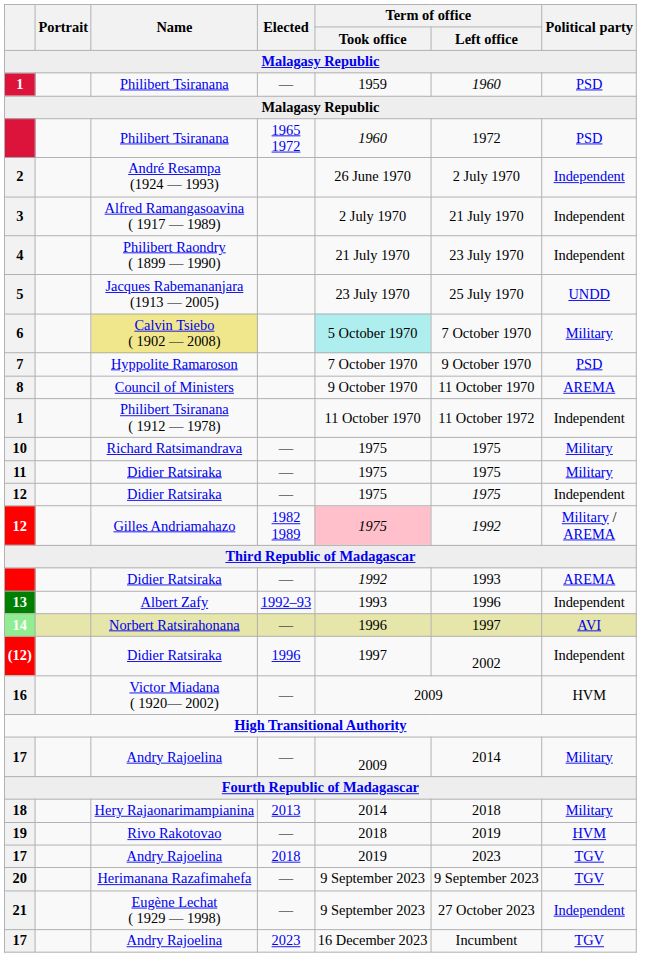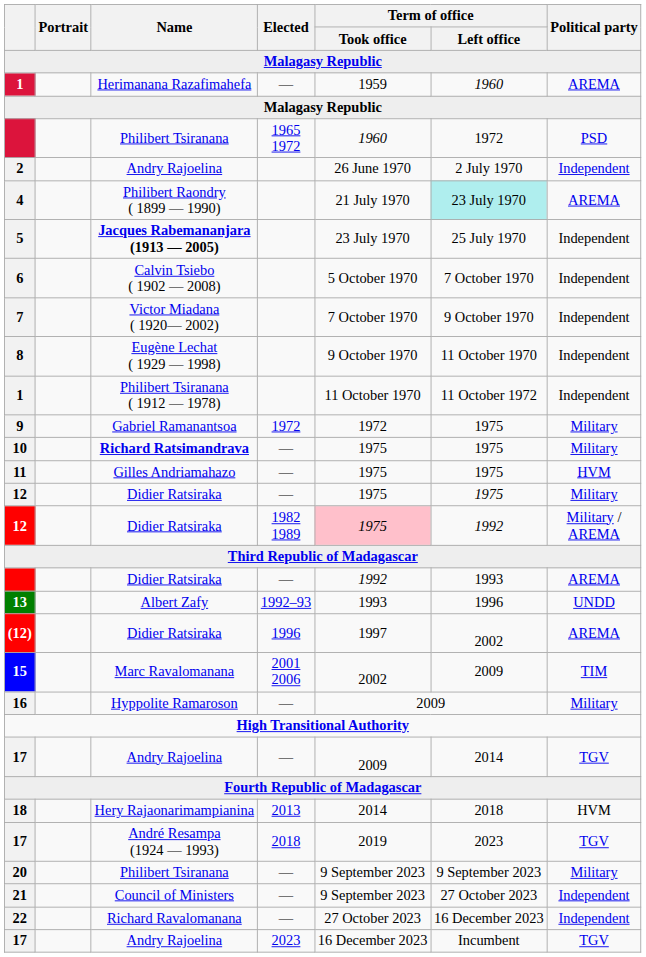 <table class="wikitable" style="text-align:center">
 <tr>
 <th rowspan="2"></th>
 <th rowspan="2">Portrait</th>
 <th rowspan="2">Name<br></th>
 <th rowspan="2">Elected</th>
 <th colspan="2">Term of office</th>
 <th rowspan="2">Political party</th>
 </tr>
 <tr>
 <th>Took office</th>
 <th>Left office</th>
 </tr>
 <tr bgcolor="#EEEEEE">
 <td colspan="7"><strong><a href='#'>Malagasy Republic</a> </strong></td>
 </tr>
 <tr>
 <th style="background:Crimson; color:white;">1</th>
 <td></td>
-<td><a href='#'>Philibert Tsiranana</a><br></td>
+<td><a href='#'>Herimanana Razafimahefa</a><br></td>
 <td>—</td>
 <td> 1959</td>
 <td><em> 1960</em></td>
-<td><a href='#'>PSD</a></td>
+<td><a href='#'>AREMA</a></td>
 </tr>
 <tr bgcolor="#EEEEEE">
 <td colspan="7"><strong>Malagasy Republic </strong></td>
 </tr>
 <tr>
 <th style="background:Crimson; color:white;"></th>
 <td></td>
 <td><a href='#'>Philibert Tsiranana</a><br></td>
 <td><a href='#'>1965</a><br><a href='#'>1972</a></td>
 <td><em> 1960</em></td>
 <td> 1972<br></td>
 <td><a href='#'>PSD</a></td>
 </tr>
 <tr>
 <th>2</th>
 <td></td>
-<td><a href='#'>André Resampa</a><br>(1924 — 1993)</td>
+<td><a href='#'>Andry Rajoelina</a><br></td>
 <td></td>
 <td>26 June 1970</td>
 <td>2 July 1970</td>
 <td><a href='#'>Independent</a></td>
-</tr>
-<tr>
-<th>3</th>
-<td></td>
-<td><a href='#'>Alfred Ramangasoavina</a><br>( 1917 — 1989)</td>
-<td></td>
-<td>2 July 1970</td>
-<td>21 July 1970</td>
-<td>Independent</td>
 </tr>
 <tr>
 <th>4</th>
 <td></td>
 <td><a href='#'>Philibert Raondry</a><br>( 1899 — 1990)</td>
 <td></td>
 <td>21 July 1970</td>
-<td>23 July 1970</td>
-<td>Independent</td>
+<td style="background: paleturquoise;">23 July 1970</td>
+<td><a href='#'>AREMA</a></td>
 </tr>
 <tr>
 <th>5</th>
 <td></td>
-<td><a href='#'>Jacques Rabemananjara</a><br>(1913 — 2005)</td>
+<td><strong><a href='#'>Jacques Rabemananjara</a><br>(1913 — 2005)</strong></td>
 <td></td>
 <td>23 July 1970</td>
 <td>25 July 1970</td>
-<td><a href='#'>UNDD</a></td>
+<td>Independent</td>
 </tr>
 <tr>
 <th>6</th>
 <td></td>
-<td style="background: khaki;"><a href='#'>Calvin Tsiebo</a><br>( 1902 — 2008)</td>
+<td><a href='#'>Calvin Tsiebo</a><br>( 1902 — 2008)</td>
 <td></td>
-<td style="background: paleturquoise;">5 October 1970</td>
+<td>5 October 1970</td>
 <td>7 October 1970</td>
-<td><a href='#'>Military</a></td>
+<td>Independent</td>
 </tr>
 <tr>
 <th>7</th>
 <td></td>
-<td><a href='#'>Hyppolite Ramaroson</a><br></td>
+<td><a href='#'>Victor Miadana</a><br>( 1920— 2002)</td>
 <td></td>
 <td>7 October 1970</td>
 <td>9 October 1970</td>
-<td><a href='#'>PSD</a></td>
+<td>Independent</td>
 </tr>
 <tr>
 <th>8</th>
 <td></td>
-<td><a href='#'>Council of Ministers</a> <br> </td>
+<td><a href='#'>Eugène Lechat</a><br>( 1929 — 1998)</td>
 <td></td>
 <td>9 October 1970</td>
 <td>11 October 1970</td>
-<td><a href='#'>AREMA</a></td>
+<td>Independent</td>
 </tr>
 <tr>
 <th>1</th>
 <td></td>
 <td><a href='#'>Philibert Tsiranana</a><br>( 1912 — 1978)</td>
 <td></td>
 <td>11 October 1970</td>
 <td>11 October 1972</td>
 <td>Independent</td>
 </tr>
 <tr>
+<th>9</th>
+<td></td>
+<td><a href='#'>Gabriel Ramanantsoa</a><br></td>
+<td><a href='#'>1972</a><br></td>
+<td> 1972</td>
+<td> 1975<br></td>
+<td><a href='#'>Military</a></td>
+</tr>
+<tr>
 <th>10</th>
 <td></td>
-<td><a href='#'>Richard Ratsimandrava</a><br></td>
+<td><strong><a href='#'>Richard Ratsimandrava</a><br></strong></td>
 <td>—</td>
 <td> 1975</td>
 <td> 1975<br></td>
 <td><a href='#'>Military</a></td>
 </tr>
 <tr>
 <th>11</th>
 <td></td>
-<td><a href='#'>Didier Ratsiraka</a><br></td>
+<td><a href='#'>Gilles Andriamahazo</a><br></td>
 <td>—</td>
 <td> 1975</td>
 <td> 1975</td>
-<td><a href='#'>Military</a></td>
+<td><a href='#'>HVM</a></td>
 </tr>
 <tr>
 <th>12</th>
 <td></td>
 <td><a href='#'>Didier Ratsiraka</a><br></td>
 <td>—</td>
 <td> 1975</td>
 <td><em> 1975</em></td>
-<td>Independent</td>
+<td><a href='#'>Military</a></td>
 </tr>
 <tr>
 <th style="background:Red; color:white;">12</th>
 <td></td>
-<td><a href='#'>Gilles Andriamahazo</a><br></td>
+<td><a href='#'>Didier Ratsiraka</a><br></td>
 <td><a href='#'>1982</a><br><a href='#'>1989</a></td>
 <td style="background: pink;"><em> 1975</em></td>
 <td><em> 1992</em></td>
 <td><a href='#'>Military</a> /<br><a href='#'>AREMA</a></td>
 </tr>
 <tr bgcolor="#EEEEEE">
 <td colspan="7"><strong><a href='#'>Third Republic of Madagascar</a></strong></td>
 </tr>
 <tr>
 <th style="background:Red; color:white;"></th>
 <td></td>
 <td><a href='#'>Didier Ratsiraka</a><br></td>
 <td>—</td>
 <td><em> 1992</em></td>
 <td> 1993</td>
 <td><a href='#'>AREMA</a></td>
 </tr>
 <tr>
 <th style="background:Green; color:white;">13</th>
 <td></td>
 <td><a href='#'>Albert Zafy</a><br></td>
 <td><a href='#'>1992–93</a></td>
 <td> 1993</td>
 <td> 1996<br></td>
-<td>Independent</td>
-</tr>
-<tr style="background:#e6e6aa;">
-<th style="background:LightGreen; color:white;">14</th>
-<td></td>
-<td><a href='#'>Norbert Ratsirahonana</a><br></td>
-<td>—</td>
-<td> 1996</td>
-<td> 1997</td>
-<td><a href='#'>AVI</a></td>
+<td><a href='#'>UNDD</a></td>
 </tr>
 <tr>
 <th style="background:Red; color:white;">(12)</th>
 <td></td>
 <td><a href='#'>Didier Ratsiraka</a><br></td>
 <td><a href='#'>1996</a></td>
 <td> 1997</td>
 <td><br> 2002</td>
-<td>Independent</td>
+<td><a href='#'>AREMA</a></td>
+</tr>
+<tr>
+<th style="background:Blue; color:white;">15</th>
+<td></td>
+<td><a href='#'>Marc Ravalomanana</a><br></td>
+<td><a href='#'>2001</a><br><a href='#'>2006</a></td>
+<td><br> 2002</td>
+<td> 2009<br></td>
+<td><a href='#'>TIM</a></td>
 </tr>
 <tr>
 <th>16</th>
 <td></td>
-<td><a href='#'>Victor Miadana</a><br>( 1920— 2002)</td>
+<td><a href='#'>Hyppolite Ramaroson</a><br></td>
 <td>—</td>
 <td colspan="2"> 2009</td>
-<td>HVM</td>
+<td><a href='#'>Military</a></td>
 </tr>
 <tr>
 <td colspan="7"><strong><a href='#'>High Transitional Authority</a></strong></td>
 </tr>
 <tr>
 <th>17</th>
 <td></td>
 <td><a href='#'>Andry Rajoelina</a><br></td>
 <td>—</td>
 <td><br> 2009</td>
 <td> 2014</td>
-<td><a href='#'>Military</a></td>
+<td><a href='#'>TGV</a></td>
 </tr>
 <tr bgcolor="#EEEEEE">
 <td colspan="7"><strong><a href='#'>Fourth Republic of Madagascar</a></strong></td>
 </tr>
 <tr>
 <th>18</th>
 <td></td>
 <td><a href='#'>Hery Rajaonarimampianina</a><br></td>
 <td><a href='#'>2013</a></td>
 <td> 2014</td>
 <td> 2018</td>
-<td><a href='#'>Military</a></td>
-</tr>
-<tr>
-<th>19</th>
-<td></td>
-<td><a href='#'>Rivo Rakotovao</a><br></td>
-<td>—</td>
-<td> 2018</td>
-<td> 2019</td>
-<td><a href='#'>HVM</a></td>
+<td>HVM</td>
 </tr>
 <tr>
 <th>17</th>
 <td></td>
-<td><a href='#'>Andry Rajoelina</a><br></td>
+<td><a href='#'>André Resampa</a><br>(1924 — 1993)</td>
 <td><a href='#'>2018</a></td>
 <td> 2019</td>
 <td> 2023</td>
 <td><a href='#'>TGV</a></td>
 </tr>
 <tr>
 <th>20</th>
 <td></td>
-<td><a href='#'>Herimanana Razafimahefa</a><br></td>
+<td><a href='#'>Philibert Tsiranana</a><br></td>
 <td>—</td>
 <td>9 September 2023</td>
 <td>9 September 2023</td>
-<td><a href='#'>TGV</a></td>
+<td><a href='#'>Military</a></td>
 </tr>
 <tr>
 <th>21</th>
 <td></td>
-<td><a href='#'>Eugène Lechat</a><br>( 1929 — 1998)</td>
+<td><a href='#'>Council of Ministers</a> <br> </td>
 <td>—</td>
 <td>9 September 2023</td>
 <td>27 October 2023</td>
+<td><a href='#'>Independent</a></td>
+</tr>
+<tr>
+<th>22</th>
+<td></td>
+<td><a href='#'>Richard Ravalomanana</a><br></td>
+<td>—</td>
+<td>27 October 2023</td>
+<td>16 December 2023</td>
 <td><a href='#'>Independent</a></td>
 </tr>
 <tr>
 <th>17</th>
 <td></td>
 <td><a href='#'>Andry Rajoelina</a><br></td>
 <td><a href='#'>2023</a></td>
 <td>16 December 2023</td>
 <td>Incumbent</td>
 <td><a href='#'>TGV</a></td>
 </tr>
 </table>
